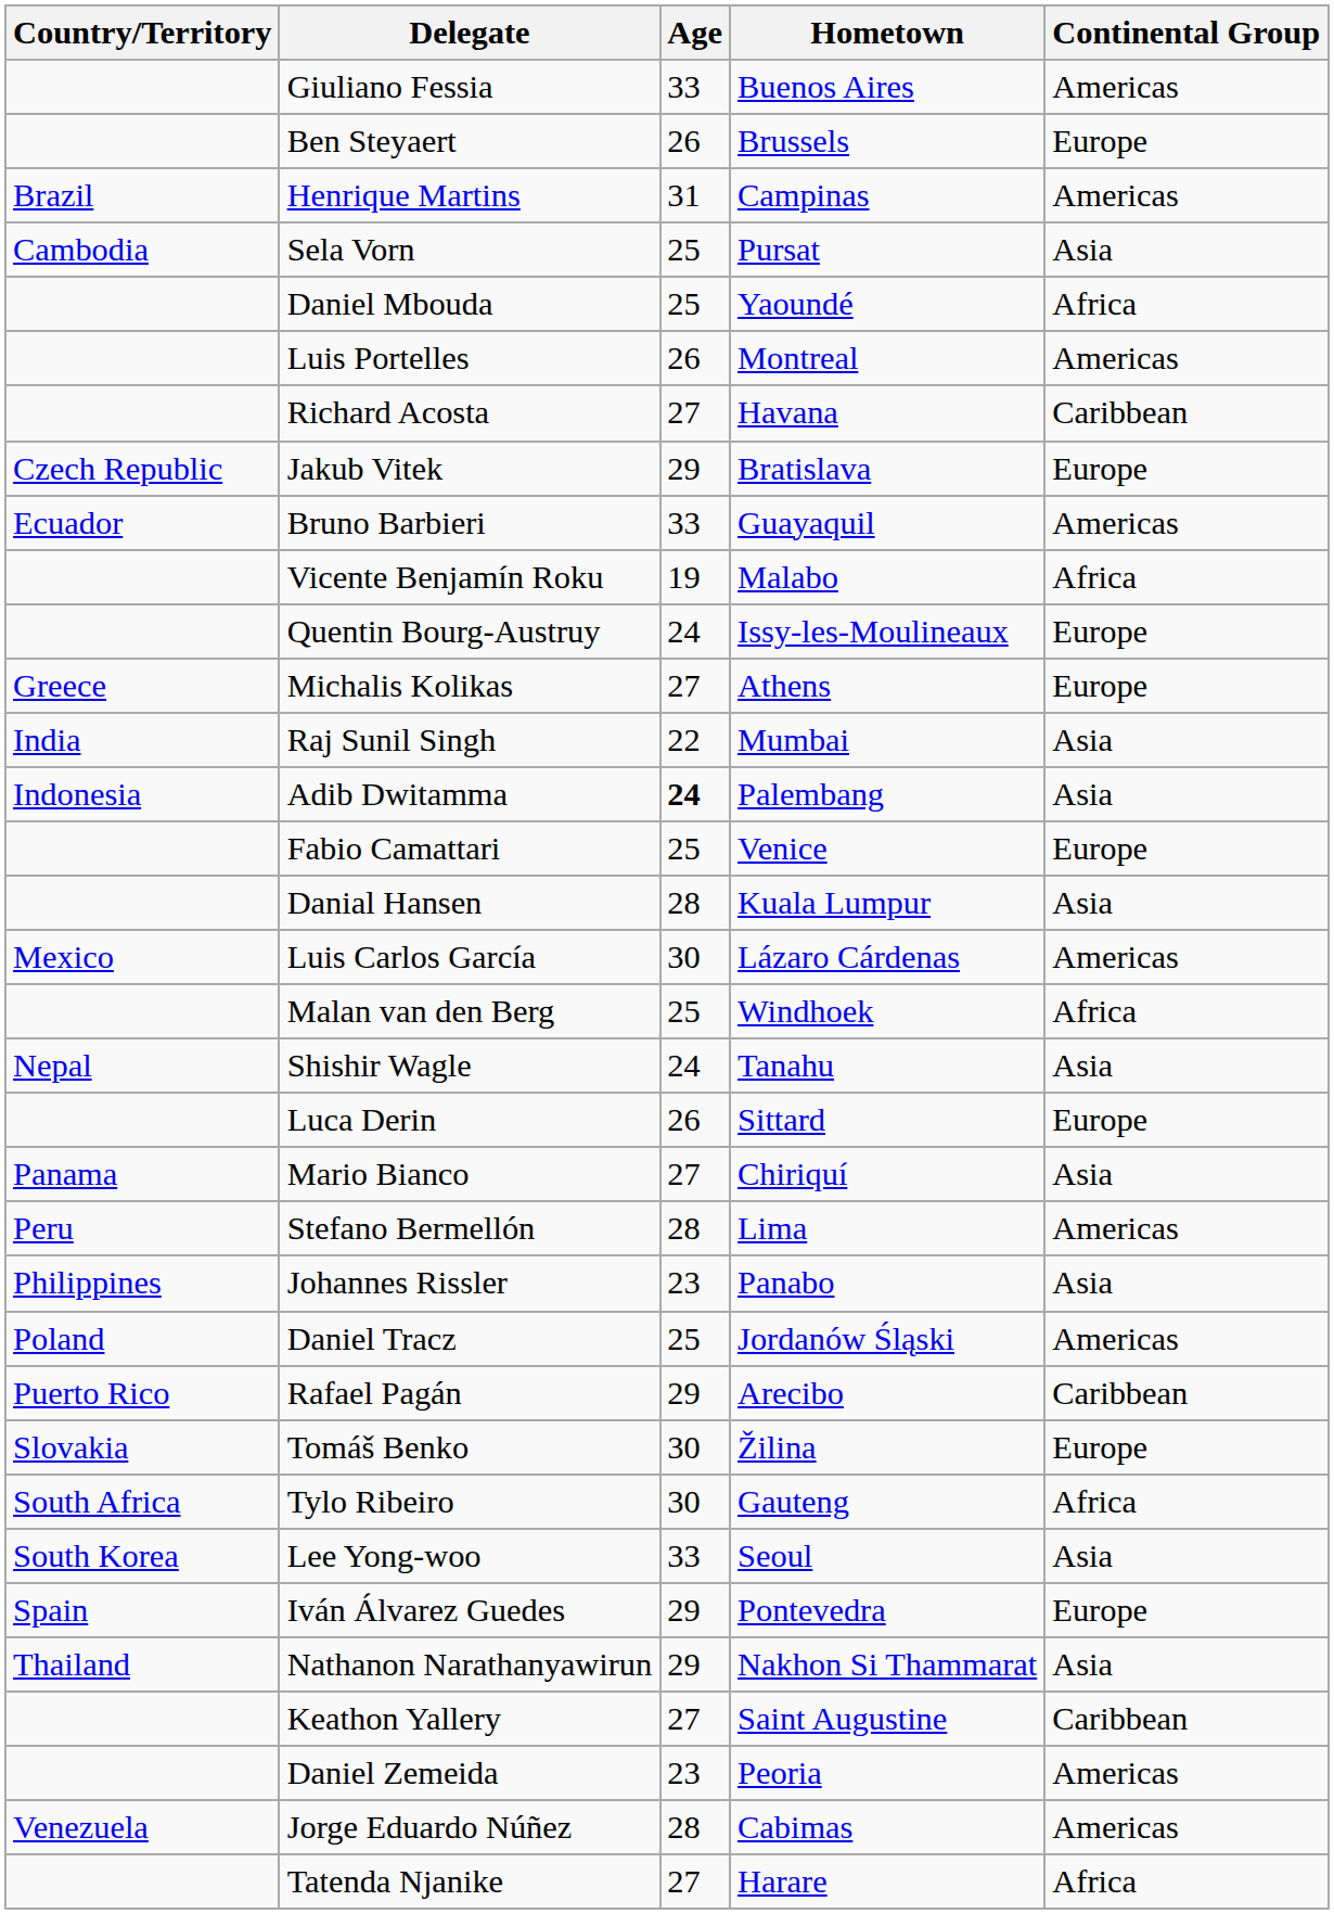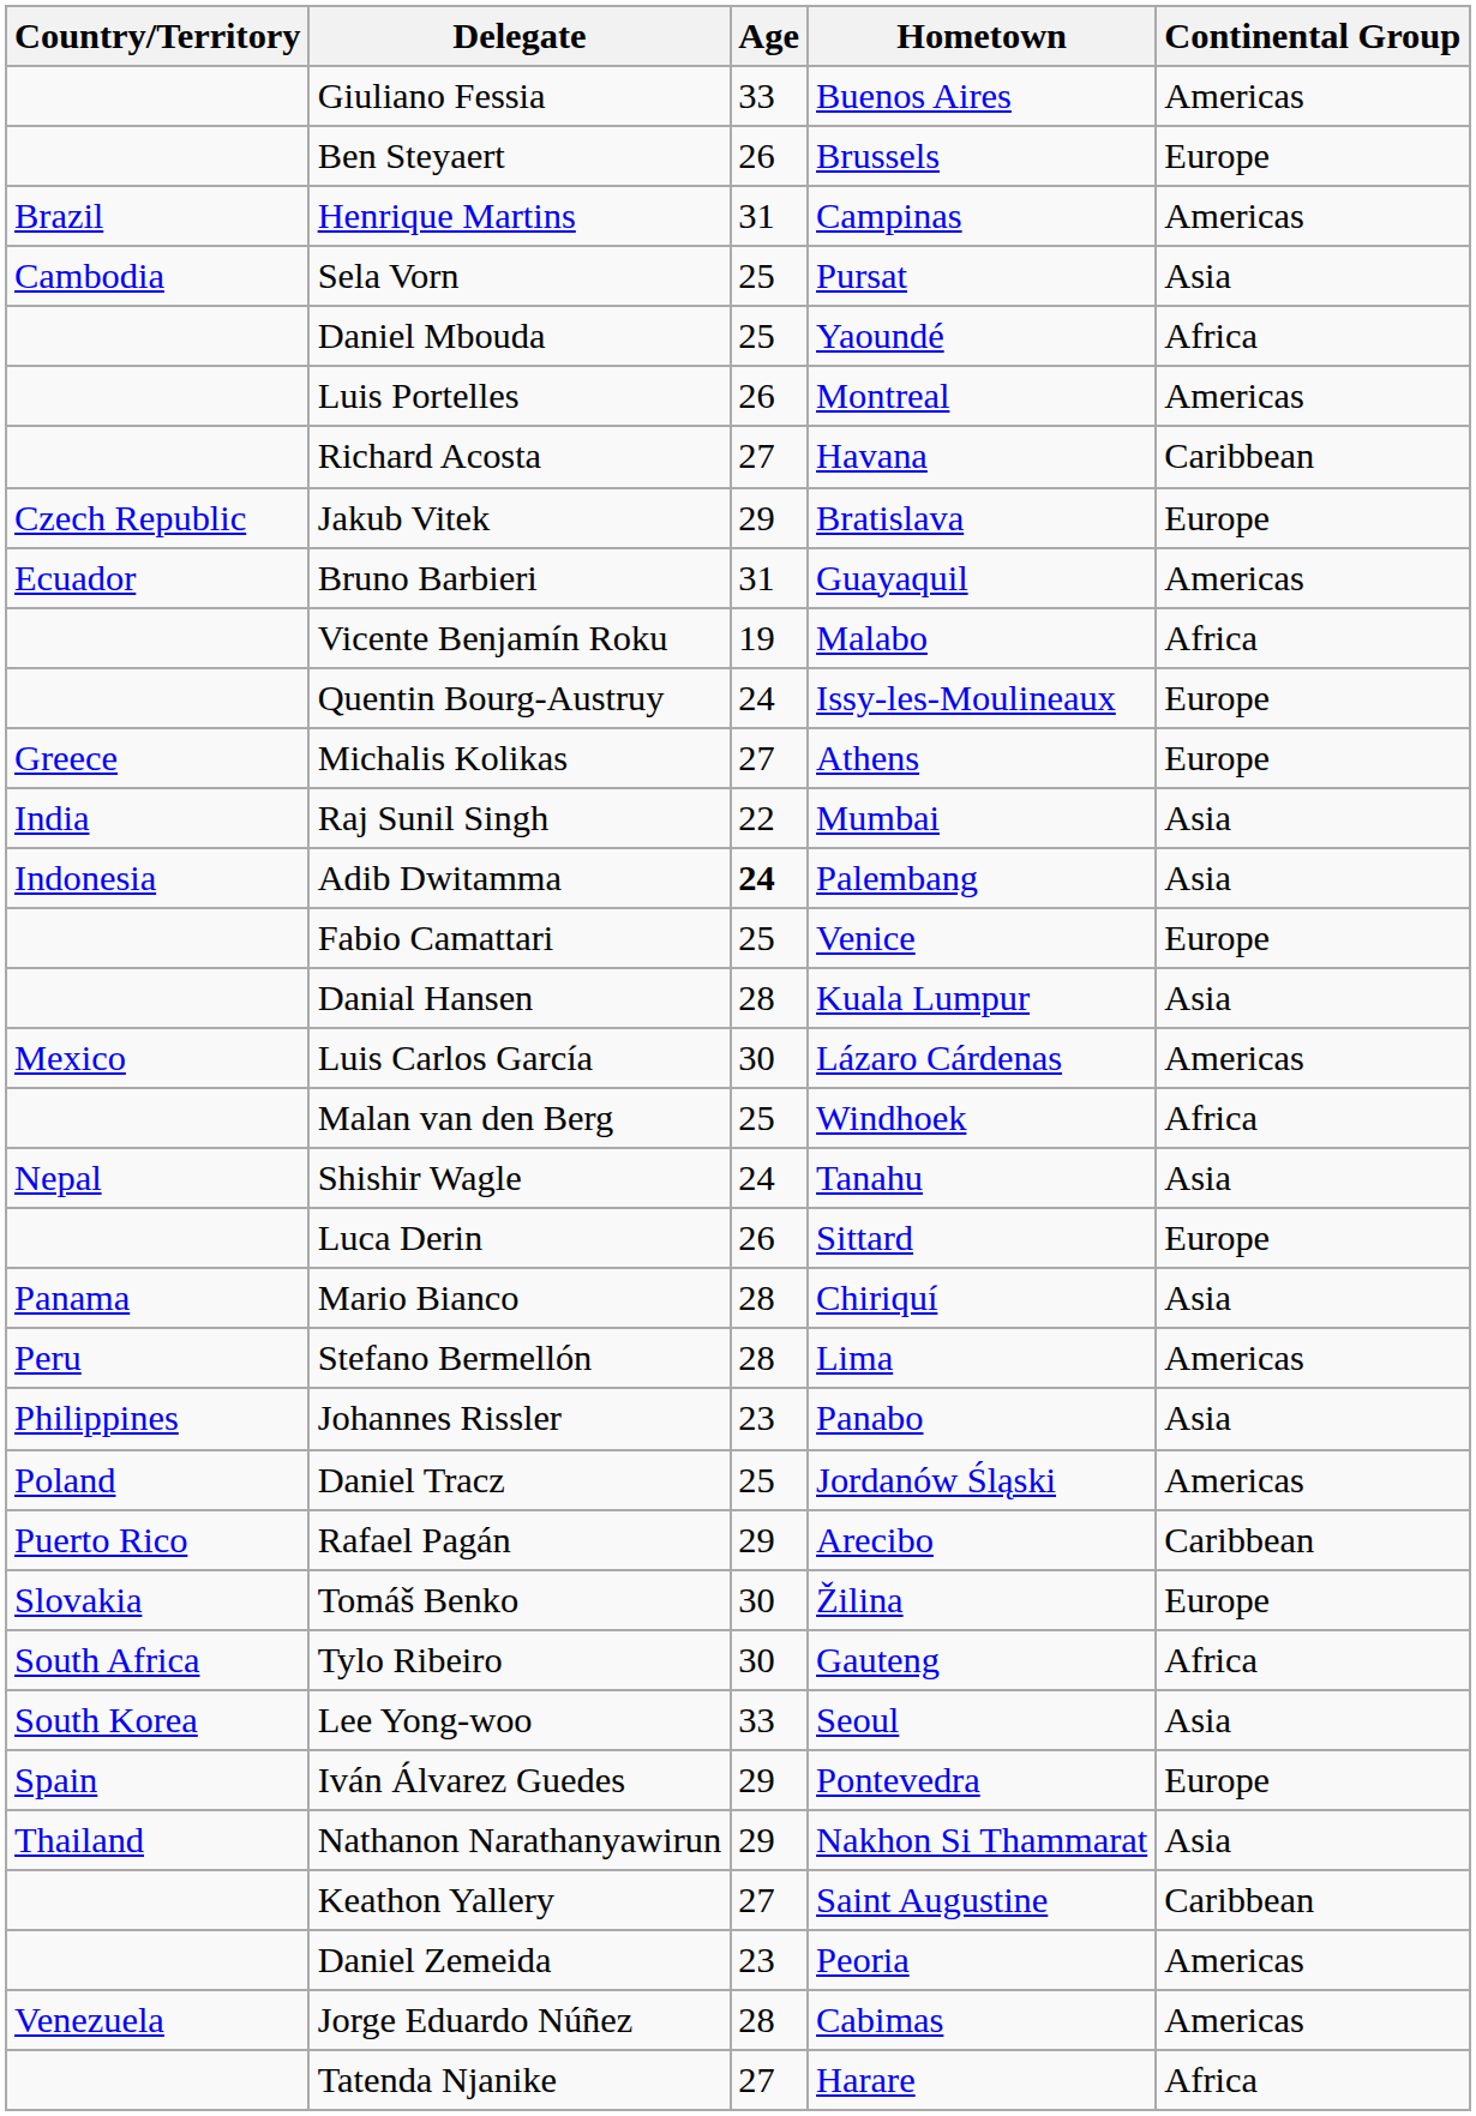 <table class="wikitable sortable" style="font-size: 95%;">
 <tr>
 <th>Country/Territory</th>
 <th>Delegate</th>
 <th>Age</th>
 <th>Hometown</th>
 <th>Continental Group</th>
 </tr>
 <tr>
 <td></td>
 <td>Giuliano Fessia</td>
 <td>33</td>
 <td><a href='#'>Buenos Aires</a></td>
 <td>Americas</td>
 </tr>
 <tr>
 <td></td>
 <td>Ben Steyaert</td>
 <td>26</td>
 <td><a href='#'>Brussels</a></td>
 <td>Europe</td>
 </tr>
 <tr>
 <td> <a href='#'>Brazil</a></td>
 <td><a href='#'>Henrique Martins</a></td>
 <td>31</td>
 <td><a href='#'>Campinas</a></td>
 <td>Americas</td>
 </tr>
 <tr>
 <td> <a href='#'>Cambodia</a></td>
 <td>Sela Vorn</td>
 <td>25</td>
 <td><a href='#'>Pursat</a></td>
 <td>Asia</td>
 </tr>
 <tr>
 <td></td>
 <td>Daniel Mbouda</td>
 <td>25</td>
 <td><a href='#'>Yaoundé</a></td>
 <td>Africa</td>
 </tr>
 <tr>
 <td></td>
 <td>Luis Portelles</td>
 <td>26</td>
 <td><a href='#'>Montreal</a></td>
 <td>Americas</td>
 </tr>
 <tr>
 <td></td>
 <td>Richard Acosta</td>
 <td>27</td>
 <td><a href='#'>Havana</a></td>
 <td>Caribbean</td>
 </tr>
 <tr>
 <td> <a href='#'>Czech Republic</a></td>
 <td>Jakub Vitek</td>
 <td>29</td>
 <td><a href='#'>Bratislava</a></td>
 <td>Europe</td>
 </tr>
 <tr>
 <td> <a href='#'>Ecuador</a></td>
 <td>Bruno Barbieri</td>
-<td>33</td>
+<td>31</td>
 <td><a href='#'>Guayaquil</a></td>
 <td>Americas</td>
 </tr>
 <tr>
 <td></td>
 <td>Vicente Benjamín Roku</td>
 <td>19</td>
 <td><a href='#'>Malabo</a></td>
 <td>Africa</td>
 </tr>
 <tr>
 <td></td>
 <td>Quentin Bourg-Austruy</td>
 <td>24</td>
 <td><a href='#'>Issy-les-Moulineaux</a></td>
 <td>Europe</td>
 </tr>
 <tr>
 <td> <a href='#'>Greece</a></td>
 <td>Michalis Kolikas</td>
 <td>27</td>
 <td><a href='#'>Athens</a></td>
 <td>Europe</td>
 </tr>
 <tr>
 <td> <a href='#'>India</a></td>
 <td>Raj Sunil Singh</td>
 <td>22</td>
 <td><a href='#'>Mumbai</a></td>
 <td>Asia</td>
 </tr>
 <tr>
 <td> <a href='#'>Indonesia</a></td>
 <td>Adib Dwitamma</td>
 <td><strong>24</strong></td>
 <td><a href='#'>Palembang</a></td>
 <td>Asia</td>
 </tr>
 <tr>
 <td></td>
 <td>Fabio Camattari</td>
 <td>25</td>
 <td><a href='#'>Venice</a></td>
 <td>Europe</td>
 </tr>
 <tr>
 <td></td>
 <td>Danial Hansen</td>
 <td>28</td>
 <td><a href='#'>Kuala Lumpur</a></td>
 <td>Asia</td>
 </tr>
 <tr>
 <td> <a href='#'>Mexico</a></td>
 <td>Luis Carlos García</td>
 <td>30</td>
 <td><a href='#'>Lázaro Cárdenas</a></td>
 <td>Americas</td>
 </tr>
 <tr>
 <td></td>
 <td>Malan van den Berg</td>
 <td>25</td>
 <td><a href='#'>Windhoek</a></td>
 <td>Africa</td>
 </tr>
 <tr>
 <td> <a href='#'>Nepal</a></td>
 <td>Shishir Wagle</td>
 <td>24</td>
 <td><a href='#'>Tanahu</a></td>
 <td>Asia</td>
 </tr>
 <tr>
 <td></td>
 <td>Luca Derin</td>
 <td>26</td>
 <td><a href='#'>Sittard</a></td>
 <td>Europe</td>
 </tr>
 <tr>
 <td> <a href='#'>Panama</a></td>
 <td>Mario Bianco</td>
-<td>27</td>
+<td>28</td>
 <td><a href='#'>Chiriquí</a></td>
 <td>Asia</td>
 </tr>
 <tr>
 <td> <a href='#'>Peru</a></td>
 <td>Stefano Bermellón</td>
 <td>28</td>
 <td><a href='#'>Lima</a></td>
 <td>Americas</td>
 </tr>
 <tr>
 <td> <a href='#'>Philippines</a></td>
 <td>Johannes Rissler</td>
 <td>23</td>
 <td><a href='#'>Panabo</a></td>
 <td>Asia</td>
 </tr>
 <tr>
 <td> <a href='#'>Poland</a></td>
 <td>Daniel Tracz</td>
 <td>25</td>
 <td><a href='#'>Jordanów Śląski</a></td>
 <td>Americas</td>
 </tr>
 <tr>
 <td> <a href='#'>Puerto Rico</a></td>
 <td>Rafael Pagán</td>
 <td>29</td>
 <td><a href='#'>Arecibo</a></td>
 <td>Caribbean</td>
 </tr>
 <tr>
 <td> <a href='#'>Slovakia</a></td>
 <td>Tomáš Benko</td>
 <td>30</td>
 <td><a href='#'>Žilina</a></td>
 <td>Europe</td>
 </tr>
 <tr>
 <td> <a href='#'>South Africa</a></td>
 <td>Tylo Ribeiro</td>
 <td>30</td>
 <td><a href='#'>Gauteng</a></td>
 <td>Africa</td>
 </tr>
 <tr>
 <td> <a href='#'>South Korea</a></td>
 <td>Lee Yong-woo</td>
 <td>33</td>
 <td><a href='#'>Seoul</a></td>
 <td>Asia</td>
 </tr>
 <tr>
 <td> <a href='#'>Spain</a></td>
 <td>Iván Álvarez Guedes</td>
 <td>29</td>
 <td><a href='#'>Pontevedra</a></td>
 <td>Europe</td>
 </tr>
 <tr>
 <td> <a href='#'>Thailand</a></td>
 <td>Nathanon Narathanyawirun</td>
 <td>29</td>
 <td><a href='#'>Nakhon Si Thammarat</a></td>
 <td>Asia</td>
 </tr>
 <tr>
 <td></td>
 <td>Keathon Yallery</td>
 <td>27</td>
 <td><a href='#'>Saint Augustine</a></td>
 <td>Caribbean</td>
 </tr>
 <tr>
 <td></td>
 <td>Daniel Zemeida</td>
 <td>23</td>
 <td><a href='#'>Peoria</a></td>
 <td>Americas</td>
 </tr>
 <tr>
 <td> <a href='#'>Venezuela</a></td>
 <td>Jorge Eduardo Núñez</td>
 <td>28</td>
 <td><a href='#'>Cabimas</a></td>
 <td>Americas</td>
 </tr>
 <tr>
 <td></td>
 <td>Tatenda Njanike</td>
 <td>27</td>
 <td><a href='#'>Harare</a></td>
 <td>Africa</td>
 </tr>
 </table>
